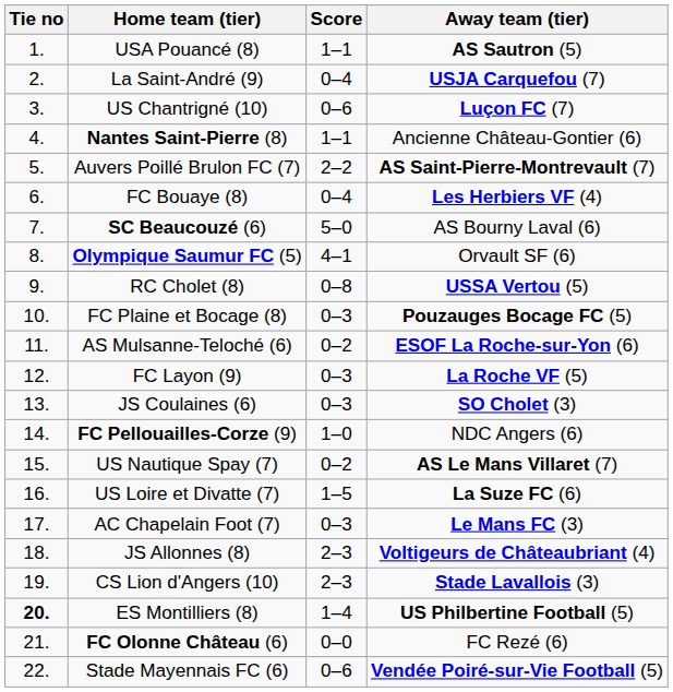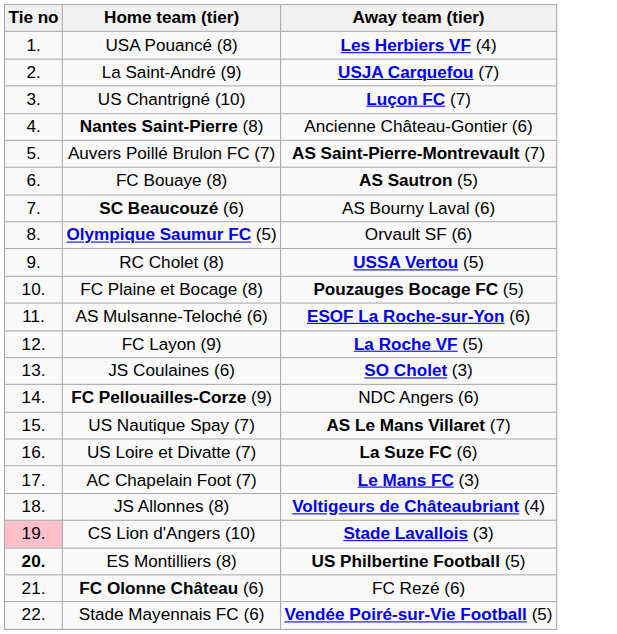 <table class="wikitable" style="text-align: center">
 <tr>
 <th>Tie no</th>
 <th>Home team (tier)</th>
-<th>Score</th>
 <th>Away team (tier)</th>
 </tr>
 <tr>
 <td>1.</td>
 <td>USA Pouancé (8)</td>
-<td>1–1 </td>
-<td><strong>AS Sautron</strong> (5)</td>
+<td><strong><a href='#'>Les Herbiers VF</a></strong> (4)</td>
 </tr>
 <tr>
 <td>2.</td>
 <td>La Saint-André (9)</td>
-<td>0–4</td>
 <td><strong><a href='#'>USJA Carquefou</a></strong> (7)</td>
 </tr>
 <tr>
 <td>3.</td>
 <td>US Chantrigné (10)</td>
-<td>0–6</td>
 <td><strong><a href='#'>Luçon FC</a></strong> (7)</td>
 </tr>
 <tr>
 <td>4.</td>
 <td><strong>Nantes Saint-Pierre</strong> (8)</td>
-<td>1–1 </td>
 <td>Ancienne Château-Gontier (6)</td>
 </tr>
 <tr>
 <td>5.</td>
 <td>Auvers Poillé Brulon FC (7)</td>
-<td>2–2 </td>
 <td><strong>AS Saint-Pierre-Montrevault</strong> (7)</td>
 </tr>
 <tr>
 <td>6.</td>
 <td>FC Bouaye (8)</td>
-<td>0–4</td>
-<td><strong><a href='#'>Les Herbiers VF</a></strong> (4)</td>
+<td><strong>AS Sautron</strong> (5)</td>
 </tr>
 <tr>
 <td>7.</td>
 <td><strong>SC Beaucouzé</strong> (6)</td>
-<td>5–0</td>
 <td>AS Bourny Laval (6)</td>
 </tr>
 <tr>
 <td>8.</td>
 <td><strong><a href='#'>Olympique Saumur FC</a></strong> (5)</td>
-<td>4–1</td>
 <td>Orvault SF (6)</td>
 </tr>
 <tr>
 <td>9.</td>
 <td>RC Cholet (8)</td>
-<td>0–8</td>
 <td><strong><a href='#'>USSA Vertou</a></strong> (5)</td>
 </tr>
 <tr>
 <td>10.</td>
 <td>FC Plaine et Bocage (8)</td>
-<td>0–3</td>
 <td><strong>Pouzauges Bocage FC</strong> (5)</td>
 </tr>
 <tr>
 <td>11.</td>
 <td>AS Mulsanne-Teloché (6)</td>
-<td>0–2</td>
 <td><strong><a href='#'>ESOF La Roche-sur-Yon</a></strong> (6)</td>
 </tr>
 <tr>
 <td>12.</td>
 <td>FC Layon (9)</td>
-<td>0–3</td>
 <td><strong><a href='#'>La Roche VF</a></strong> (5)</td>
 </tr>
 <tr>
 <td>13.</td>
 <td>JS Coulaines (6)</td>
-<td>0–3</td>
 <td><strong><a href='#'>SO Cholet</a></strong> (3)</td>
 </tr>
 <tr>
 <td>14.</td>
 <td><strong>FC Pellouailles-Corze</strong> (9)</td>
-<td>1–0</td>
 <td>NDC Angers (6)</td>
 </tr>
 <tr>
 <td>15.</td>
 <td>US Nautique Spay (7)</td>
-<td>0–2</td>
 <td><strong>AS Le Mans Villaret</strong> (7)</td>
 </tr>
 <tr>
 <td>16.</td>
 <td>US Loire et Divatte (7)</td>
-<td>1–5</td>
 <td><strong>La Suze FC</strong> (6)</td>
 </tr>
 <tr>
 <td>17.</td>
 <td>AC Chapelain Foot (7)</td>
-<td>0–3</td>
 <td><strong><a href='#'>Le Mans FC</a></strong> (3)</td>
 </tr>
 <tr>
 <td>18.</td>
 <td>JS Allonnes (8)</td>
-<td>2–3</td>
 <td><strong><a href='#'>Voltigeurs de Châteaubriant</a></strong> (4)</td>
 </tr>
 <tr>
-<td>19.</td>
+<td style="background: pink;">19.</td>
 <td>CS Lion d'Angers (10)</td>
-<td>2–3</td>
 <td><strong><a href='#'>Stade Lavallois</a></strong> (3)</td>
 </tr>
 <tr>
 <td><strong>20.</strong></td>
 <td>ES Montilliers (8)</td>
-<td>1–4</td>
 <td><strong>US Philbertine Football</strong> (5)</td>
 </tr>
 <tr>
 <td>21.</td>
 <td><strong>FC Olonne Château</strong> (6)</td>
-<td>0–0 </td>
 <td>FC Rezé (6)</td>
 </tr>
 <tr>
 <td>22.</td>
 <td>Stade Mayennais FC (6)</td>
-<td>0–6</td>
 <td><strong><a href='#'>Vendée Poiré-sur-Vie Football</a></strong> (5)</td>
 </tr>
 </table>
